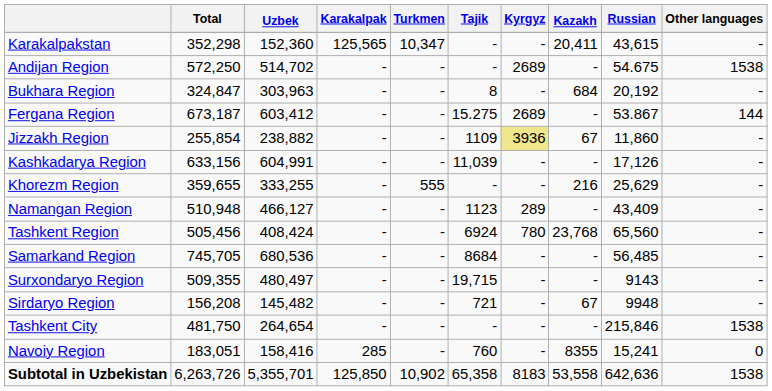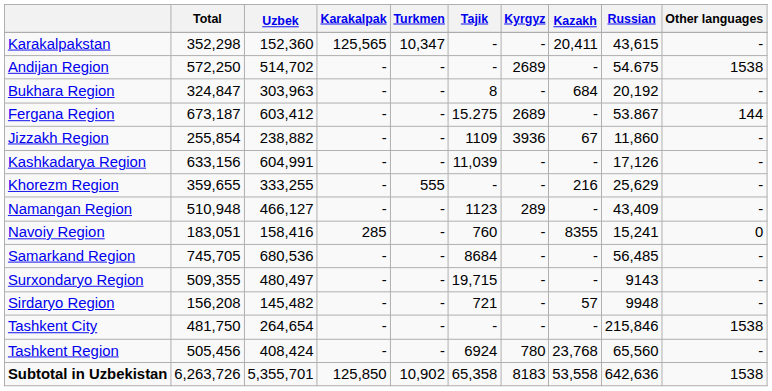 <table class="wikitable" style="text-align:right;">
 <tr>
 <th></th>
 <th><small>Total</small></th>
 <th><small><a href='#'>Uzbek</a></small><sup></sup></th>
 <th><small><a href='#'>Karakalpak</a></small></th>
 <th><small><a href='#'>Turkmen</a></small></th>
 <th><small><a href='#'>Tajik</a></small></th>
 <th><small><a href='#'>Kyrgyz</a></small></th>
 <th><small><a href='#'>Kazakh</a></small><sup></sup></th>
 <th><small><a href='#'>Russian</a></small></th>
 <th><small>Other languages</small></th>
 </tr>
 <tr>
 </tr>
 <tr>
 <td align="left"><a href='#'>Karakalpakstan</a></td>
 <td align="right">352,298</td>
 <td align="right">152,360<br></td>
 <td align="right">125,565<br></td>
 <td align="right">10,347<br></td>
 <td align="right">-<br></td>
 <td align="right">-<br></td>
 <td align="right">20,411<br></td>
 <td align="right">43,615<br></td>
 <td align="right">-<br></td>
 </tr>
 <tr>
 <td align="left"><a href='#'>Andijan Region</a></td>
 <td align="right">572,250</td>
 <td align="right">514,702<br></td>
 <td align="right">-<br></td>
 <td align="right">-<br></td>
 <td align="right">-<br></td>
 <td align="right">2689<br></td>
 <td align="right">-<br></td>
 <td align="right">54.675<br></td>
 <td align ="right">1538<br></td>
 </tr>
 <tr>
 <td align="left"><a href='#'>Bukhara Region</a></td>
 <td align="right">324,847</td>
 <td align="right">303,963<br></td>
 <td align="right">-<br></td>
 <td align="right">-<br></td>
 <td align="right">8<br></td>
 <td align="right">-<br></td>
 <td align="right">684<br></td>
 <td align="right">20,192<br></td>
 <td align="right">-<br></td>
 </tr>
 <tr>
 <td align="left"><a href='#'>Fergana Region</a></td>
 <td align="right">673,187</td>
 <td align="right">603,412<br></td>
 <td align="right">-<br></td>
 <td align="right">-<br></td>
 <td align="right">15.275<br></td>
 <td align="right">2689<br></td>
 <td align="right">-<br></td>
 <td align="right">53.867<br></td>
 <td align="right">144<br></td>
 </tr>
 <tr>
 <td align="left"><a href='#'>Jizzakh Region</a></td>
 <td align="right">255,854</td>
 <td align="right">238,882<br></td>
 <td align="right">-<br></td>
 <td align="right">-<br></td>
 <td align="right">1109<br></td>
-<td align="right" style="background: khaki;">3936<br></td>
+<td align="right">3936<br></td>
 <td align="right">67<br></td>
 <td align="right">11,860<br></td>
 <td align="right">-<br></td>
 </tr>
 <tr>
 <td align="left"><a href='#'>Kashkadarya Region</a></td>
 <td align="right">633,156</td>
 <td align="right">604,991<br></td>
 <td align="right">-<br></td>
 <td align="right">-<br></td>
 <td align="right">11,039<br></td>
 <td align="right">-<br></td>
 <td align="right">-<br></td>
 <td align="right">17,126<br></td>
 <td align="right">-<br></td>
 </tr>
 <tr>
 <td align="left"><a href='#'>Khorezm Region</a></td>
 <td align="right">359,655</td>
 <td align="right">333,255<br></td>
 <td align="right">-<br></td>
 <td align="right">555<br></td>
 <td align="right">-<br></td>
 <td align="right">-<br></td>
 <td align="right">216<br></td>
 <td align="right">25,629<br></td>
 <td align="right">-<br></td>
 </tr>
 <tr>
 <td align="left"><a href='#'>Namangan Region</a></td>
 <td align="right">510,948</td>
 <td align="right">466,127<br></td>
 <td align="right">-<br></td>
 <td align="right">-<br></td>
 <td align="right">1123<br></td>
 <td align="right">289<br></td>
 <td align="right">-<br></td>
 <td align="right">43,409<br></td>
 <td align="right">-<br></td>
 </tr>
 <tr>
-<td align="left"><a href='#'>Tashkent Region</a></td>
-<td align="right">505,456</td>
-<td align="right">408,424<br></td>
+<td align="left"><a href='#'>Navoiy Region</a></td>
+<td align="right">183,051</td>
+<td align="right">158,416<br></td>
+<td align="right">285<br></td>
 <td align="right">-<br></td>
+<td align="right">760<br></td>
 <td align="right">-<br></td>
-<td align="right">6924<br></td>
-<td align="right">780<br></td>
-<td align="right">23,768<br></td>
-<td align="right">65,560<br></td>
-<td align="right">-<br></td>
+<td align="right">8355<br></td>
+<td align="right">15,241<br></td>
+<td align="right">0<br></td>
 </tr>
 <tr>
 <td align="left"><a href='#'>Samarkand Region</a></td>
 <td align="right">745,705</td>
 <td align="right">680,536<br></td>
 <td align="right">-<br></td>
 <td align="right">-<br></td>
 <td align="right">8684<br></td>
 <td align="right">-<br></td>
 <td align="right">-<br></td>
 <td align="right">56,485<br></td>
 <td align="right">-<br></td>
 </tr>
 <tr>
 <td align="left"><a href='#'>Surxondaryo Region</a></td>
 <td align="right">509,355</td>
 <td align="right">480,497<br></td>
 <td align="right">-<br></td>
 <td align="right">-<br></td>
 <td align="right">19,715<br></td>
 <td align="right">-<br></td>
 <td align="right">-<br></td>
 <td align="right">9143<br></td>
 <td align="right">-<br></td>
 </tr>
 <tr>
 <td align="left"><a href='#'>Sirdaryo Region</a></td>
 <td align="right">156,208</td>
 <td align="right">145,482<br></td>
 <td align="right">-<br></td>
 <td align="right">-<br></td>
 <td align="right">721<br></td>
 <td align="right">-<br></td>
-<td align="right">67<br></td>
+<td align="right">57<br></td>
 <td align="right">9948<br></td>
 <td align="right">-<br></td>
 </tr>
 <tr>
 <td align="left"><a href='#'>Tashkent City</a></td>
 <td align="right">481,750</td>
 <td align="right">264,654<br></td>
 <td align="right">-<br></td>
 <td align="right">-<br></td>
 <td align="right">-<br></td>
 <td align="right">-<br></td>
 <td align="right">-<br></td>
 <td align="right">215,846<br></td>
 <td align ="right">1538<br></td>
 </tr>
 <tr>
-<td align="left"><a href='#'>Navoiy Region</a></td>
-<td align="right">183,051</td>
-<td align="right">158,416<br></td>
-<td align="right">285<br></td>
+<td align="left"><a href='#'>Tashkent Region</a></td>
+<td align="right">505,456</td>
+<td align="right">408,424<br></td>
 <td align="right">-<br></td>
-<td align="right">760<br></td>
 <td align="right">-<br></td>
-<td align="right">8355<br></td>
-<td align="right">15,241<br></td>
-<td align="right">0<br></td>
+<td align="right">6924<br></td>
+<td align="right">780<br></td>
+<td align="right">23,768<br></td>
+<td align="right">65,560<br></td>
+<td align="right">-<br></td>
 </tr>
 <tr>
 <td align="left"><strong>Subtotal in Uzbekistan</strong></td>
 <td>6,263,726</td>
 <td>5,355,701<br></td>
 <td align ="right">125,850<br></td>
 <td align ="right">10,902<br></td>
 <td align ="right">65,358<br></td>
 <td align ="right">8183<br></td>
 <td align ="right">53,558<br></td>
 <td align ="right">642,636<br></td>
 <td align ="right">1538<br></td>
 </tr>
 </table>
